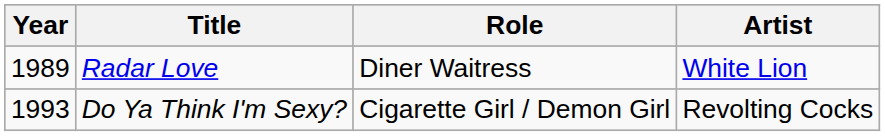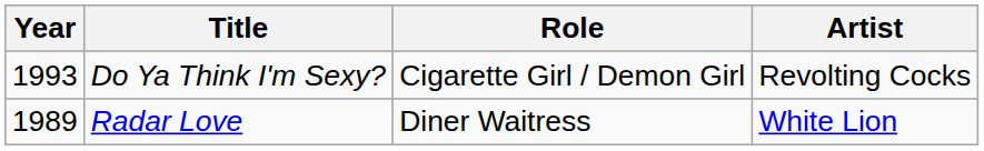 <table class="wikitable sortable">
 <tr>
 <th>Year</th>
 <th>Title</th>
 <th>Role</th>
 <th>Artist</th>
 </tr>
 <tr>
+<td>1993</td>
+<td><em>Do Ya Think I'm Sexy?</em></td>
+<td>Cigarette Girl / Demon Girl</td>
+<td>Revolting Cocks</td>
+</tr>
+<tr>
 <td>1989</td>
 <td><em><a href='#'>Radar Love</a></em></td>
 <td>Diner Waitress</td>
 <td><a href='#'>White Lion</a></td>
 </tr>
-<tr>
-<td>1993</td>
-<td><em>Do Ya Think I'm Sexy?</em></td>
-<td>Cigarette Girl / Demon Girl</td>
-<td>Revolting Cocks</td>
-</tr>
 </table>
